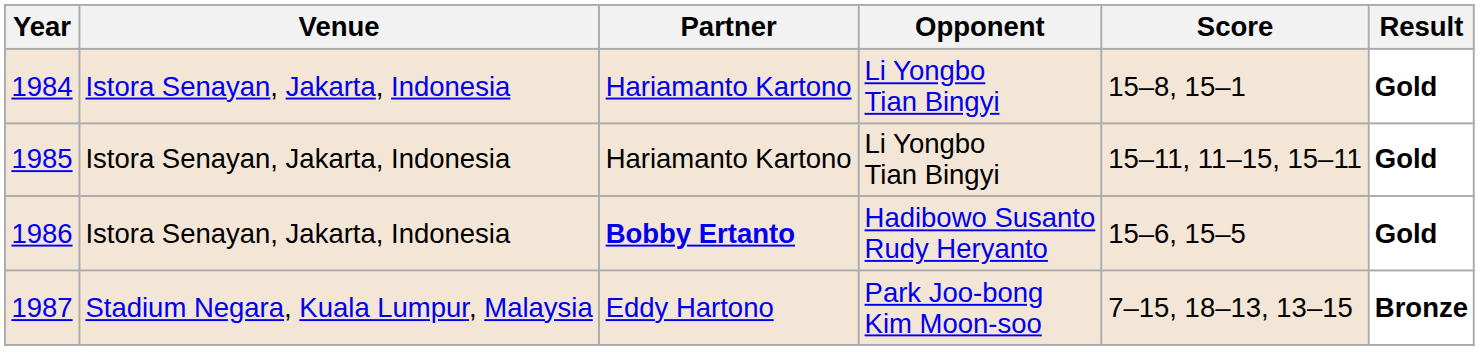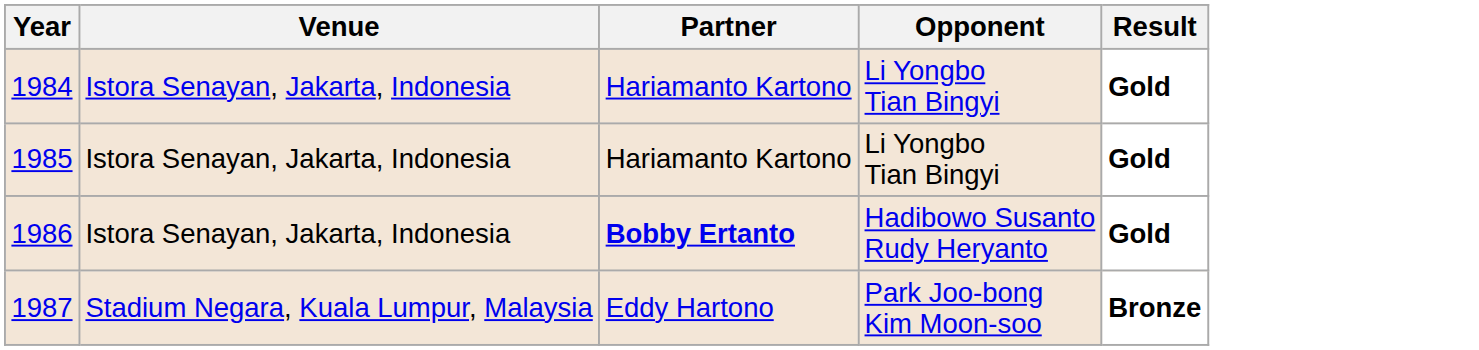 <table class="sortable wikitable" style="font-size: 90%">
 <tr>
 <th>Year</th>
 <th>Venue</th>
 <th>Partner</th>
 <th>Opponent</th>
-<th>Score</th>
 <th>Result</th>
 </tr>
 <tr style="background:#F3E6D7">
 <td align="center"><a href='#'>1984</a></td>
 <td align="left"><a href='#'>Istora Senayan</a>, <a href='#'>Jakarta</a>, <a href='#'>Indonesia</a></td>
 <td align="left"> <a href='#'>Hariamanto Kartono</a></td>
 <td align="left"> <a href='#'>Li Yongbo</a> <br>  <a href='#'>Tian Bingyi</a></td>
-<td align="left">15–8, 15–1</td>
 <td style="text-align:left; background:white"> <strong>Gold</strong></td>
 </tr>
 <tr style="background:#F3E6D7">
 <td align="center"><a href='#'>1985</a></td>
 <td align="left">Istora Senayan, Jakarta, Indonesia</td>
 <td align="left"> Hariamanto Kartono</td>
 <td align="left"> Li Yongbo <br>  Tian Bingyi</td>
-<td align="left">15–11, 11–15, 15–11</td>
 <td style="text-align:left; background:white"> <strong>Gold</strong></td>
 </tr>
 <tr style="background:#F3E6D7">
 <td align="center"><a href='#'>1986</a></td>
 <td align="left">Istora Senayan, Jakarta, Indonesia</td>
 <td align="left"><strong> <a href='#'>Bobby Ertanto</a></strong></td>
 <td align="left"> <a href='#'>Hadibowo Susanto</a> <br>  <a href='#'>Rudy Heryanto</a></td>
-<td align="left">15–6, 15–5</td>
 <td style="text-align:left; background:white"> <strong>Gold</strong></td>
 </tr>
 <tr style="background:#F3E6D7">
 <td align="center"><a href='#'>1987</a></td>
 <td align="left"><a href='#'>Stadium Negara</a>, <a href='#'>Kuala Lumpur</a>, <a href='#'>Malaysia</a></td>
 <td align="left"> <a href='#'>Eddy Hartono</a></td>
 <td align="left"> <a href='#'>Park Joo-bong</a> <br> <a href='#'>Kim Moon-soo</a></td>
-<td align="left">7–15, 18–13, 13–15</td>
 <td style="text-align:left; background:white"> <strong>Bronze</strong></td>
 </tr>
 </table>
